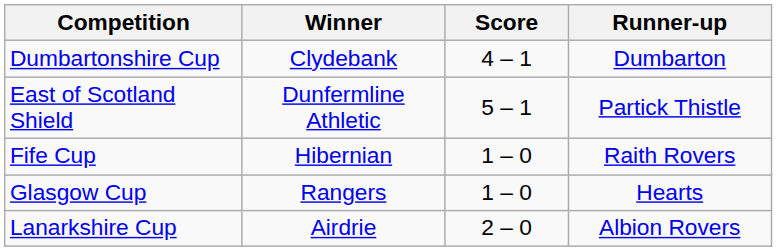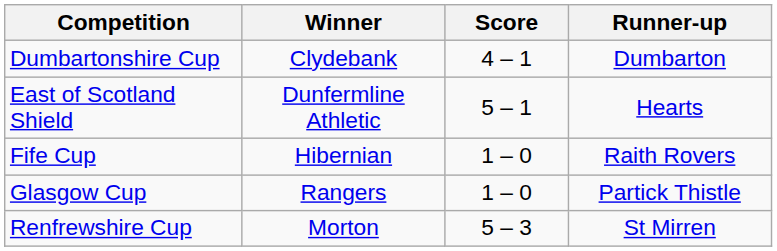 <table class="wikitable" style="text-align: center;">
 <tr>
 <th width=160>Competition</th>
 <th width=135>Winner</th>
 <th width=80>Score</th>
 <th width=135>Runner-up</th>
 </tr>
 <tr>
 <td align=left><a href='#'>Dumbartonshire Cup</a></td>
 <td><a href='#'>Clydebank</a></td>
 <td>4 – 1</td>
 <td><a href='#'>Dumbarton</a></td>
 </tr>
 <tr>
 <td align=left><a href='#'>East of Scotland Shield</a></td>
 <td><a href='#'>Dunfermline Athletic</a></td>
 <td>5 – 1</td>
-<td><a href='#'>Partick Thistle</a></td>
+<td><a href='#'>Hearts</a></td>
 </tr>
 <tr>
 <td align=left><a href='#'>Fife Cup</a></td>
 <td><a href='#'>Hibernian</a></td>
 <td>1 – 0</td>
 <td><a href='#'>Raith Rovers</a></td>
 </tr>
 <tr>
 <td align=left><a href='#'>Glasgow Cup</a></td>
 <td><a href='#'>Rangers</a></td>
 <td>1 – 0</td>
-<td><a href='#'>Hearts</a></td>
+<td><a href='#'>Partick Thistle</a></td>
 </tr>
 <tr>
-<td align=left><a href='#'>Lanarkshire Cup</a></td>
-<td><a href='#'>Airdrie</a></td>
-<td>2 – 0</td>
-<td><a href='#'>Albion Rovers</a></td>
+<td align=left><a href='#'>Renfrewshire Cup</a></td>
+<td><a href='#'>Morton</a></td>
+<td>5 – 3</td>
+<td><a href='#'>St Mirren</a></td>
 </tr>
 </table>
